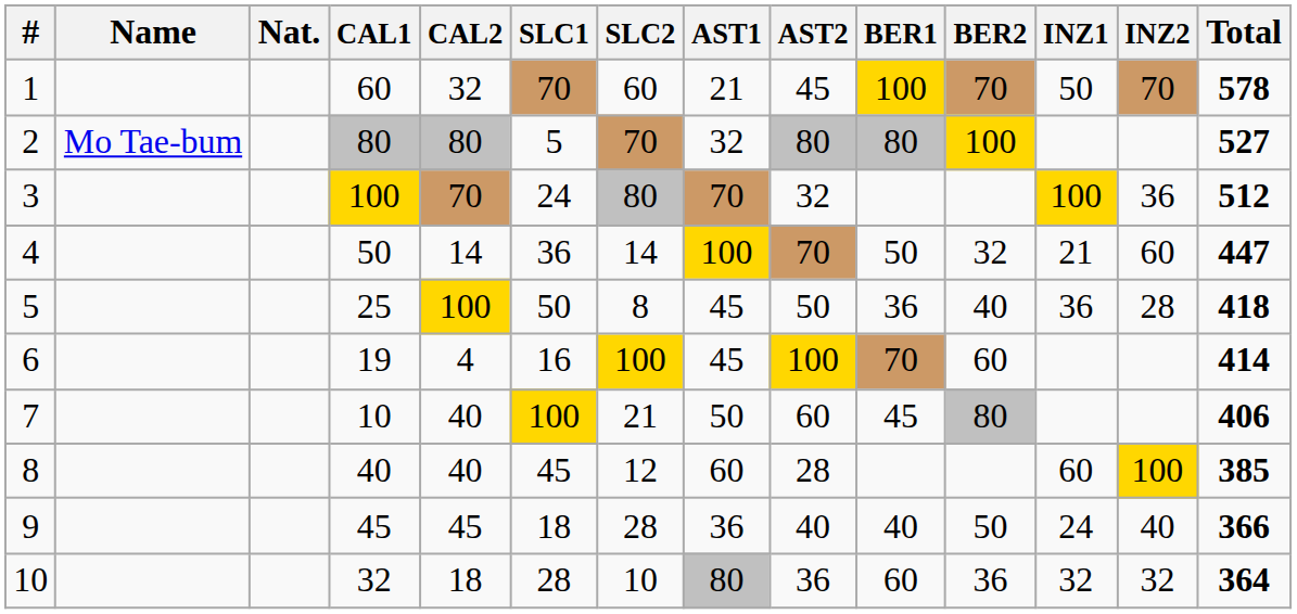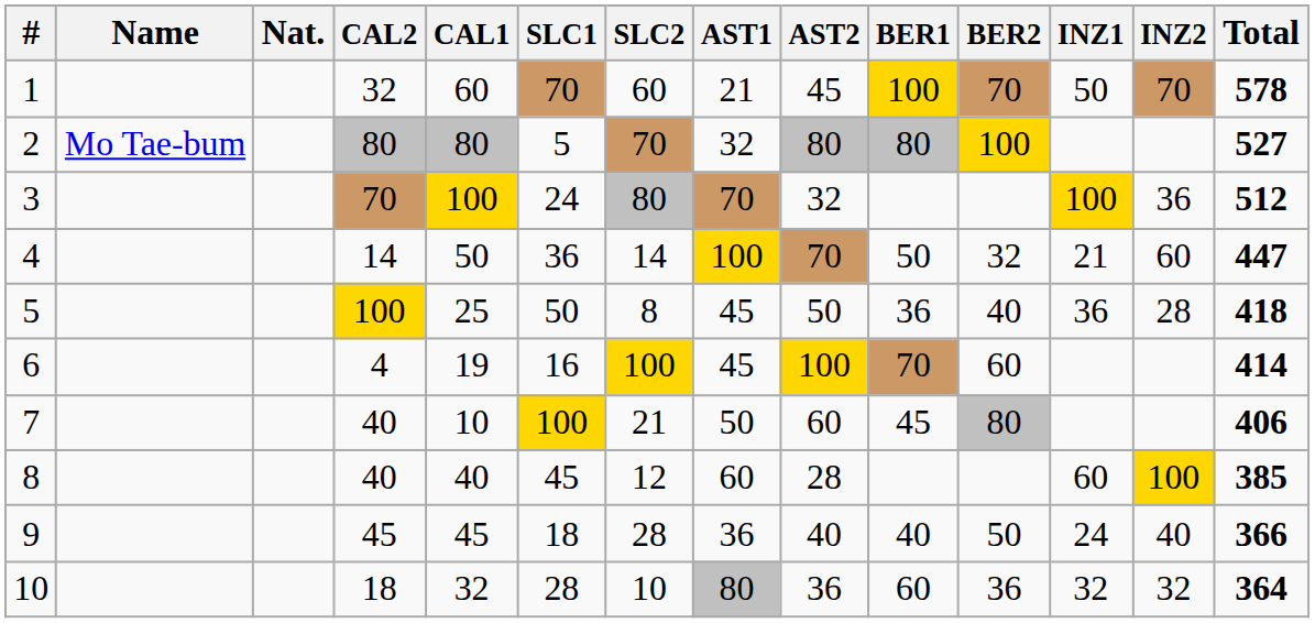 <table class="wikitable sortable" style="text-align:center;">
 <tr>
 <th>#</th>
 <th>Name</th>
 <th>Nat.</th>
+<th><small>CAL2</small></th>
 <th><small>CAL1</small></th>
-<th><small>CAL2</small></th>
 <th><small>SLC1</small></th>
 <th><small>SLC2</small></th>
 <th><small>AST1</small></th>
 <th><small>AST2</small></th>
 <th><small>BER1</small></th>
 <th><small>BER2</small></th>
 <th><small>INZ1</small></th>
 <th><small>INZ2</small></th>
 <th>Total</th>
 </tr>
 <tr>
 <td>1</td>
 <td align=left></td>
 <td></td>
+<td>32</td>
 <td>60</td>
-<td>32</td>
 <td bgcolor=cc9966>70</td>
 <td>60</td>
 <td>21</td>
 <td>45</td>
 <td bgcolor=gold>100</td>
 <td bgcolor=cc9966>70</td>
 <td>50</td>
 <td bgcolor=cc9966>70</td>
 <td><strong>578</strong></td>
 </tr>
 <tr>
 <td>2</td>
 <td align=left><a href='#'>Mo Tae-bum</a></td>
 <td></td>
 <td bgcolor=silver>80</td>
 <td bgcolor=silver>80</td>
 <td>5</td>
 <td bgcolor=cc9966>70</td>
 <td>32</td>
 <td bgcolor=silver>80</td>
 <td bgcolor=silver>80</td>
 <td bgcolor=gold>100</td>
 <td></td>
 <td></td>
 <td><strong>527</strong></td>
 </tr>
 <tr>
 <td>3</td>
 <td align=left></td>
 <td></td>
+<td bgcolor=cc9966>70</td>
 <td bgcolor=gold>100</td>
-<td bgcolor=cc9966>70</td>
 <td>24</td>
 <td bgcolor=silver>80</td>
 <td bgcolor=cc9966>70</td>
 <td>32</td>
 <td></td>
 <td></td>
 <td bgcolor=gold>100</td>
 <td>36</td>
 <td><strong>512</strong></td>
 </tr>
 <tr>
 <td>4</td>
 <td align=left></td>
 <td></td>
+<td>14</td>
 <td>50</td>
-<td>14</td>
 <td>36</td>
 <td>14</td>
 <td bgcolor=gold>100</td>
 <td bgcolor=cc9966>70</td>
 <td>50</td>
 <td>32</td>
 <td>21</td>
 <td>60</td>
 <td><strong>447</strong></td>
 </tr>
 <tr>
 <td>5</td>
 <td align=left></td>
 <td></td>
+<td bgcolor=gold>100</td>
 <td>25</td>
-<td bgcolor=gold>100</td>
 <td>50</td>
 <td>8</td>
 <td>45</td>
 <td>50</td>
 <td>36</td>
 <td>40</td>
 <td>36</td>
 <td>28</td>
 <td><strong>418</strong></td>
 </tr>
 <tr>
 <td>6</td>
 <td align=left></td>
 <td></td>
+<td>4</td>
 <td>19</td>
-<td>4</td>
 <td>16</td>
 <td bgcolor=gold>100</td>
 <td>45</td>
 <td bgcolor=gold>100</td>
 <td bgcolor=cc9966>70</td>
 <td>60</td>
 <td></td>
 <td></td>
 <td><strong>414</strong></td>
 </tr>
 <tr>
 <td>7</td>
 <td align=left></td>
 <td></td>
+<td>40</td>
 <td>10</td>
-<td>40</td>
 <td bgcolor=gold>100</td>
 <td>21</td>
 <td>50</td>
 <td>60</td>
 <td>45</td>
 <td bgcolor=silver>80</td>
 <td></td>
 <td></td>
 <td><strong>406</strong></td>
 </tr>
 <tr>
 <td>8</td>
 <td align=left></td>
 <td></td>
 <td>40</td>
 <td>40</td>
 <td>45</td>
 <td>12</td>
 <td>60</td>
 <td>28</td>
 <td></td>
 <td></td>
 <td>60</td>
 <td bgcolor=gold>100</td>
 <td><strong>385</strong></td>
 </tr>
 <tr>
 <td>9</td>
 <td align=left></td>
 <td></td>
 <td>45</td>
 <td>45</td>
 <td>18</td>
 <td>28</td>
 <td>36</td>
 <td>40</td>
 <td>40</td>
 <td>50</td>
 <td>24</td>
 <td>40</td>
 <td><strong>366</strong></td>
 </tr>
 <tr>
 <td>10</td>
 <td align=left></td>
 <td></td>
+<td>18</td>
 <td>32</td>
-<td>18</td>
 <td>28</td>
 <td>10</td>
 <td bgcolor=silver>80</td>
 <td>36</td>
 <td>60</td>
 <td>36</td>
 <td>32</td>
 <td>32</td>
 <td><strong>364</strong></td>
 </tr>
 </table>
